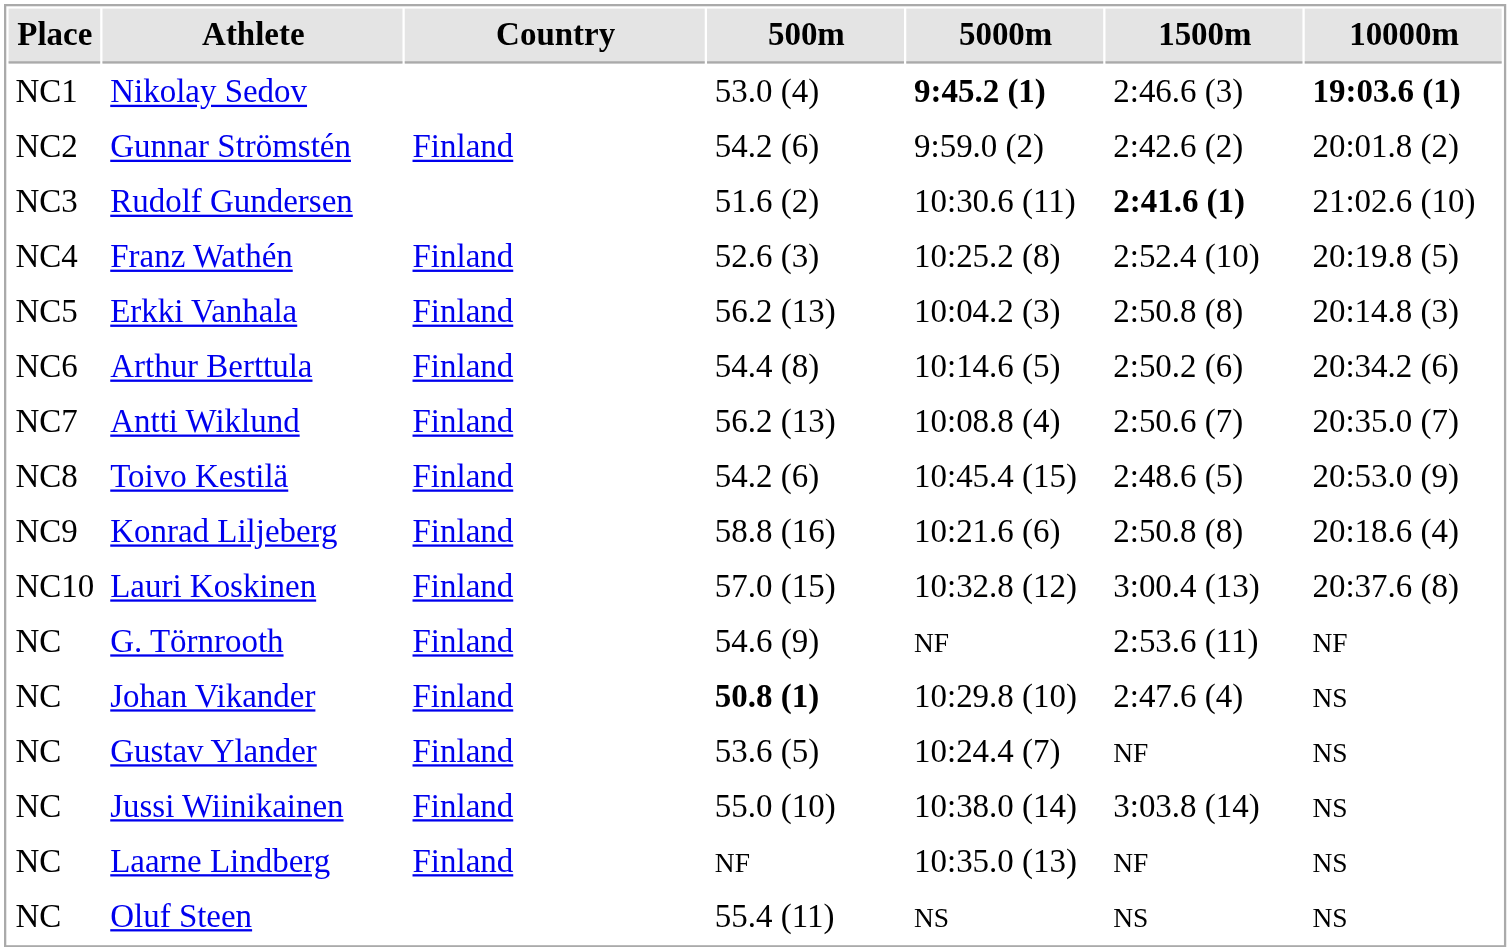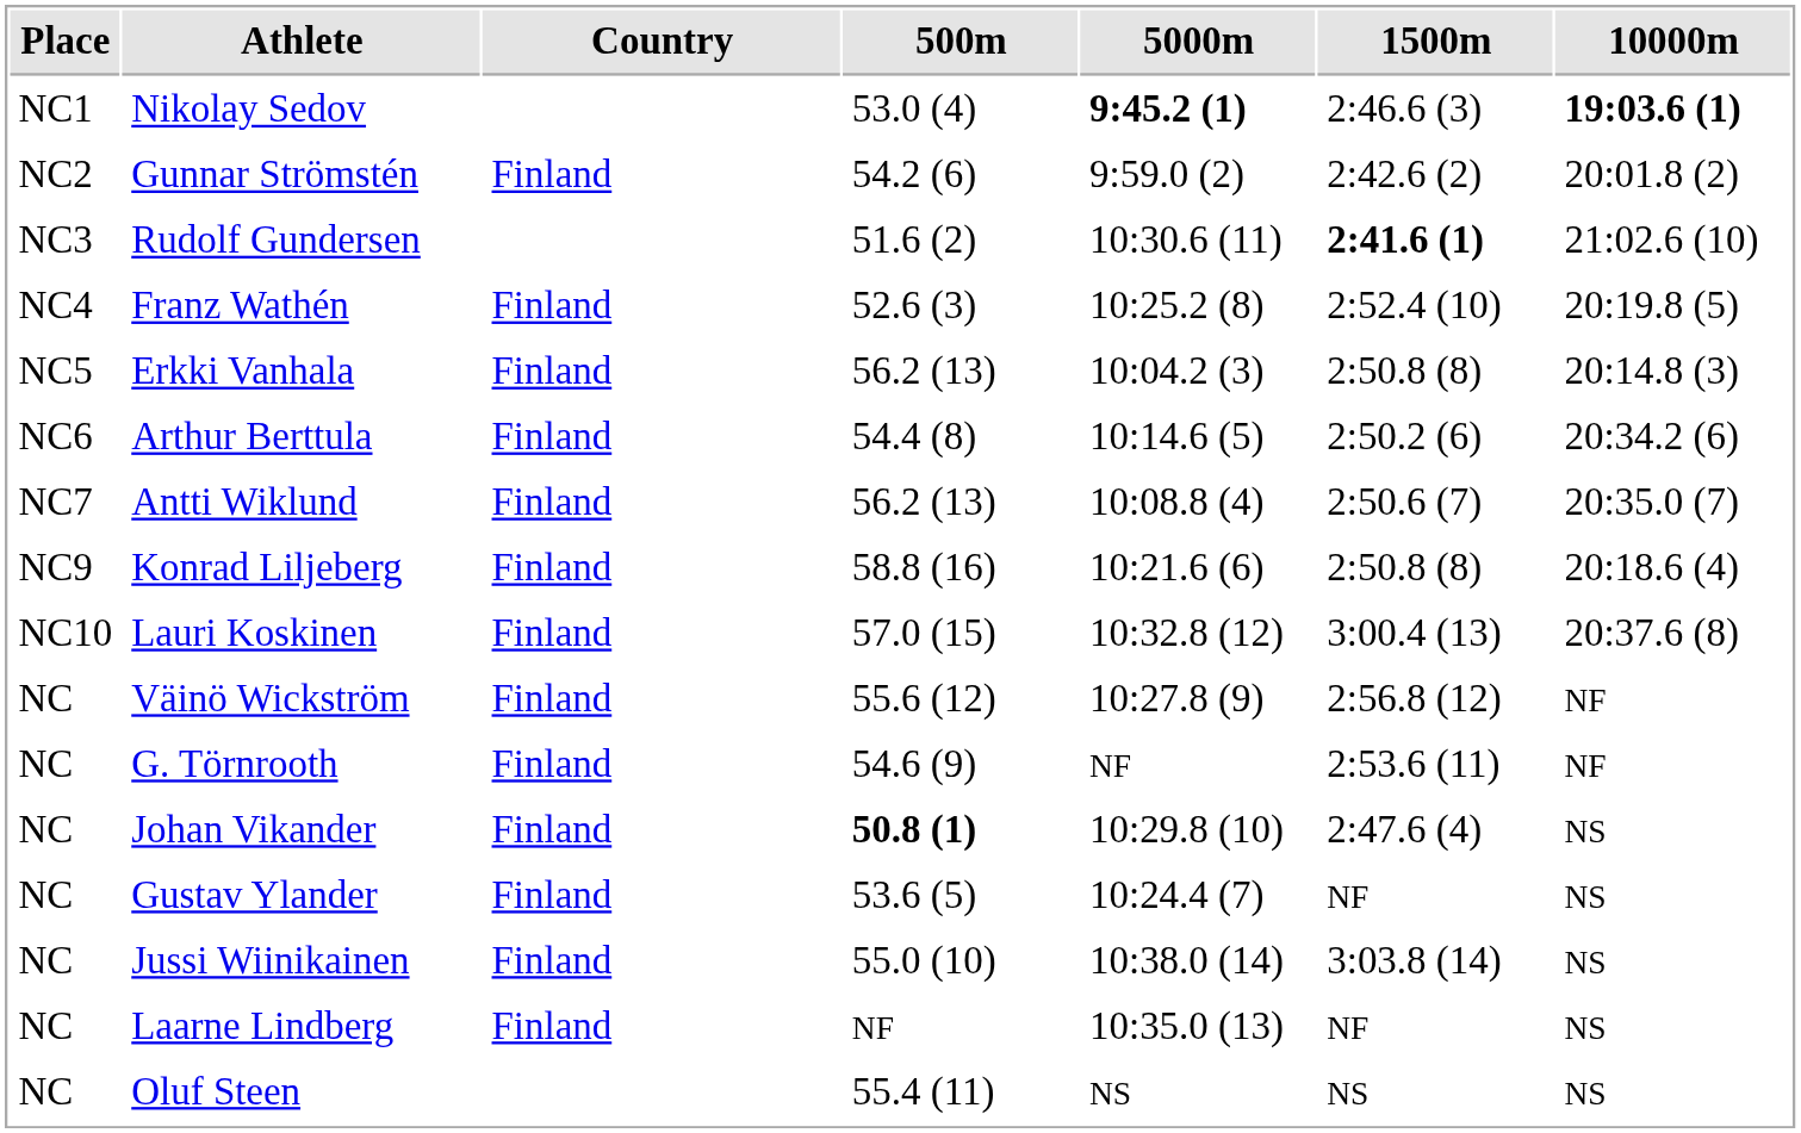 <table cellspacing="1" cellpadding="3" style="border:1px solid #AAAAAA;font-size:90%">
 <tr bgcolor="#E4E4E4">
 <th style="border-bottom:1px solid #AAAAAA" width=15>Place</th>
 <th style="border-bottom:1px solid #AAAAAA" width=125>Athlete</th>
 <th style="border-bottom:1px solid #AAAAAA" width=125>Country</th>
 <th style="border-bottom:1px solid #AAAAAA" width=80>500m</th>
 <th style="border-bottom:1px solid #AAAAAA" width=80>5000m</th>
 <th style="border-bottom:1px solid #AAAAAA" width=80>1500m</th>
 <th style="border-bottom:1px solid #AAAAAA" width=80>10000m</th>
 </tr>
 <tr>
 <td>NC1</td>
 <td><a href='#'>Nikolay Sedov</a></td>
 <td></td>
 <td>53.0 (4)</td>
 <td><strong>9:45.2 (1)</strong></td>
 <td>2:46.6 (3)</td>
 <td><strong>19:03.6 (1)</strong></td>
 </tr>
 <tr>
 <td>NC2</td>
 <td><a href='#'>Gunnar Strömstén</a></td>
 <td> <a href='#'>Finland</a></td>
 <td>54.2 (6)</td>
 <td>9:59.0 (2)</td>
 <td>2:42.6 (2)</td>
 <td>20:01.8 (2)</td>
 </tr>
 <tr>
 <td>NC3</td>
 <td><a href='#'>Rudolf Gundersen</a></td>
 <td></td>
 <td>51.6 (2)</td>
 <td>10:30.6 (11)</td>
 <td><strong>2:41.6 (1)</strong></td>
 <td>21:02.6 (10)</td>
 </tr>
 <tr>
 <td>NC4</td>
 <td><a href='#'>Franz Wathén</a></td>
 <td> <a href='#'>Finland</a></td>
 <td>52.6 (3)</td>
 <td>10:25.2 (8)</td>
 <td>2:52.4 (10)</td>
 <td>20:19.8 (5)</td>
 </tr>
 <tr>
 <td>NC5</td>
 <td><a href='#'>Erkki Vanhala</a></td>
 <td> <a href='#'>Finland</a></td>
 <td>56.2 (13)</td>
 <td>10:04.2 (3)</td>
 <td>2:50.8 (8)</td>
 <td>20:14.8 (3)</td>
 </tr>
 <tr>
 <td>NC6</td>
 <td><a href='#'>Arthur Berttula</a></td>
 <td> <a href='#'>Finland</a></td>
 <td>54.4 (8)</td>
 <td>10:14.6 (5)</td>
 <td>2:50.2 (6)</td>
 <td>20:34.2 (6)</td>
 </tr>
 <tr>
 <td>NC7</td>
 <td><a href='#'>Antti Wiklund</a></td>
 <td> <a href='#'>Finland</a></td>
 <td>56.2 (13)</td>
 <td>10:08.8 (4)</td>
 <td>2:50.6 (7)</td>
 <td>20:35.0 (7)</td>
 </tr>
 <tr>
-<td>NC8</td>
-<td><a href='#'>Toivo Kestilä</a></td>
-<td> <a href='#'>Finland</a></td>
-<td>54.2 (6)</td>
-<td>10:45.4 (15)</td>
-<td>2:48.6 (5)</td>
-<td>20:53.0 (9)</td>
-</tr>
-<tr>
 <td>NC9</td>
 <td><a href='#'>Konrad Liljeberg</a></td>
 <td> <a href='#'>Finland</a></td>
 <td>58.8 (16)</td>
 <td>10:21.6 (6)</td>
 <td>2:50.8 (8)</td>
 <td>20:18.6 (4)</td>
 </tr>
 <tr>
 <td>NC10</td>
 <td><a href='#'>Lauri Koskinen</a></td>
 <td> <a href='#'>Finland</a></td>
 <td>57.0 (15)</td>
 <td>10:32.8 (12)</td>
 <td>3:00.4 (13)</td>
 <td>20:37.6 (8)</td>
+</tr>
+<tr>
+<td>NC</td>
+<td><a href='#'>Väinö Wickström</a></td>
+<td> <a href='#'>Finland</a></td>
+<td>55.6 (12)</td>
+<td>10:27.8 (9)</td>
+<td>2:56.8 (12)</td>
+<td><small>NF</small></td>
 </tr>
 <tr>
 <td>NC</td>
 <td><a href='#'>G. Törnrooth</a></td>
 <td> <a href='#'>Finland</a></td>
 <td>54.6 (9)</td>
 <td><small>NF</small></td>
 <td>2:53.6 (11)</td>
 <td><small>NF</small></td>
 </tr>
 <tr>
 <td>NC</td>
 <td><a href='#'>Johan Vikander</a></td>
 <td> <a href='#'>Finland</a></td>
 <td><strong>50.8 (1)</strong></td>
 <td>10:29.8 (10)</td>
 <td>2:47.6 (4)</td>
 <td><small>NS</small></td>
 </tr>
 <tr>
 <td>NC</td>
 <td><a href='#'>Gustav Ylander</a></td>
 <td> <a href='#'>Finland</a></td>
 <td>53.6 (5)</td>
 <td>10:24.4 (7)</td>
 <td><small>NF</small></td>
 <td><small>NS</small></td>
 </tr>
 <tr>
 <td>NC</td>
 <td><a href='#'>Jussi Wiinikainen</a></td>
 <td> <a href='#'>Finland</a></td>
 <td>55.0 (10)</td>
 <td>10:38.0 (14)</td>
 <td>3:03.8 (14)</td>
 <td><small>NS</small></td>
 </tr>
 <tr>
 <td>NC</td>
 <td><a href='#'>Laarne Lindberg</a></td>
 <td> <a href='#'>Finland</a></td>
 <td><small>NF</small></td>
 <td>10:35.0 (13)</td>
 <td><small>NF</small></td>
 <td><small>NS</small></td>
 </tr>
 <tr>
 <td>NC</td>
 <td><a href='#'>Oluf Steen</a></td>
 <td></td>
 <td>55.4 (11)</td>
 <td><small>NS</small></td>
 <td><small>NS</small></td>
 <td><small>NS</small></td>
 </tr>
 </table>
